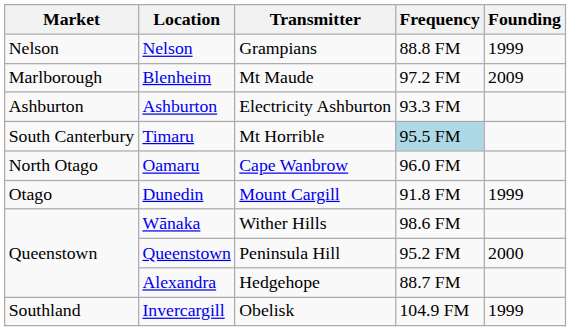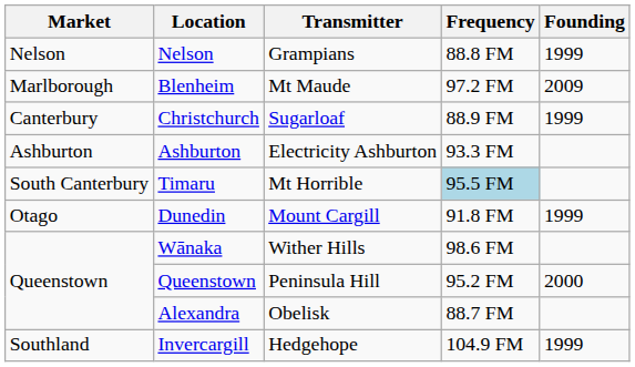 <table class="wikitable sortable" style="font-size:90%;">
 <tr>
 <th scope="col">Market</th>
 <th scope="col">Location</th>
 <th scope="col">Transmitter</th>
 <th scope="col">Frequency</th>
 <th scope="col">Founding</th>
 </tr>
 <tr>
 <td>Nelson</td>
 <td><a href='#'>Nelson</a></td>
 <td>Grampians</td>
 <td>88.8 FM</td>
 <td>1999</td>
 </tr>
 <tr>
 <td>Marlborough</td>
 <td><a href='#'>Blenheim</a></td>
 <td>Mt Maude</td>
 <td>97.2 FM</td>
 <td>2009</td>
 </tr>
 <tr>
+<td>Canterbury</td>
+<td><a href='#'>Christchurch</a></td>
+<td><a href='#'>Sugarloaf</a></td>
+<td>88.9 FM</td>
+<td>1999</td>
+</tr>
+<tr>
 <td>Ashburton</td>
 <td><a href='#'>Ashburton</a></td>
 <td>Electricity Ashburton</td>
 <td>93.3 FM</td>
 <td></td>
 </tr>
 <tr>
 <td>South Canterbury</td>
 <td><a href='#'>Timaru</a></td>
 <td>Mt Horrible</td>
 <td style="background: lightblue;">95.5 FM</td>
-<td></td>
-</tr>
-<tr>
-<td>North Otago</td>
-<td><a href='#'>Oamaru</a></td>
-<td><a href='#'>Cape Wanbrow</a></td>
-<td>96.0 FM</td>
 <td></td>
 </tr>
 <tr>
 <td>Otago</td>
 <td><a href='#'>Dunedin</a></td>
 <td><a href='#'>Mount Cargill</a></td>
 <td>91.8 FM</td>
 <td>1999</td>
 </tr>
 <tr>
 <td rowspan=3>Queenstown</td>
 <td><a href='#'>Wānaka</a></td>
 <td>Wither Hills</td>
 <td>98.6 FM</td>
 <td></td>
 </tr>
 <tr>
 <td><a href='#'>Queenstown</a></td>
 <td>Peninsula Hill</td>
 <td>95.2 FM</td>
 <td>2000</td>
 </tr>
 <tr>
 <td><a href='#'>Alexandra</a></td>
-<td>Hedgehope</td>
+<td>Obelisk</td>
 <td>88.7 FM</td>
 <td></td>
 </tr>
 <tr>
 <td>Southland</td>
 <td><a href='#'>Invercargill</a></td>
-<td>Obelisk</td>
+<td>Hedgehope</td>
 <td>104.9 FM</td>
 <td>1999</td>
 </tr>
 </table>
